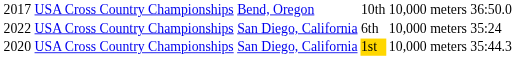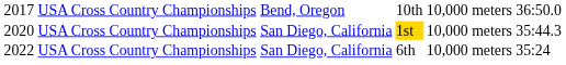 <table>
 <tr>
 <td>2017</td>
 <td><a href='#'>USA Cross Country Championships</a></td>
 <td><a href='#'>Bend, Oregon</a></td>
 <td>10th</td>
 <td>10,000 meters</td>
 <td>36:50.0</td>
 </tr>
 <tr>
+<td>2020</td>
+<td><a href='#'>USA Cross Country Championships</a></td>
+<td><a href='#'>San Diego, California</a></td>
+<td bgcolor=gold>1st</td>
+<td>10,000 meters</td>
+<td>35:44.3</td>
+</tr>
+<tr>
 <td>2022</td>
 <td><a href='#'>USA Cross Country Championships</a></td>
 <td><a href='#'>San Diego, California</a></td>
 <td>6th</td>
 <td>10,000 meters</td>
 <td>35:24</td>
 </tr>
-<tr>
-<td>2020</td>
-<td><a href='#'>USA Cross Country Championships</a></td>
-<td><a href='#'>San Diego, California</a></td>
-<td bgcolor=gold>1st</td>
-<td>10,000 meters</td>
-<td>35:44.3</td>
-</tr>
 </table>
